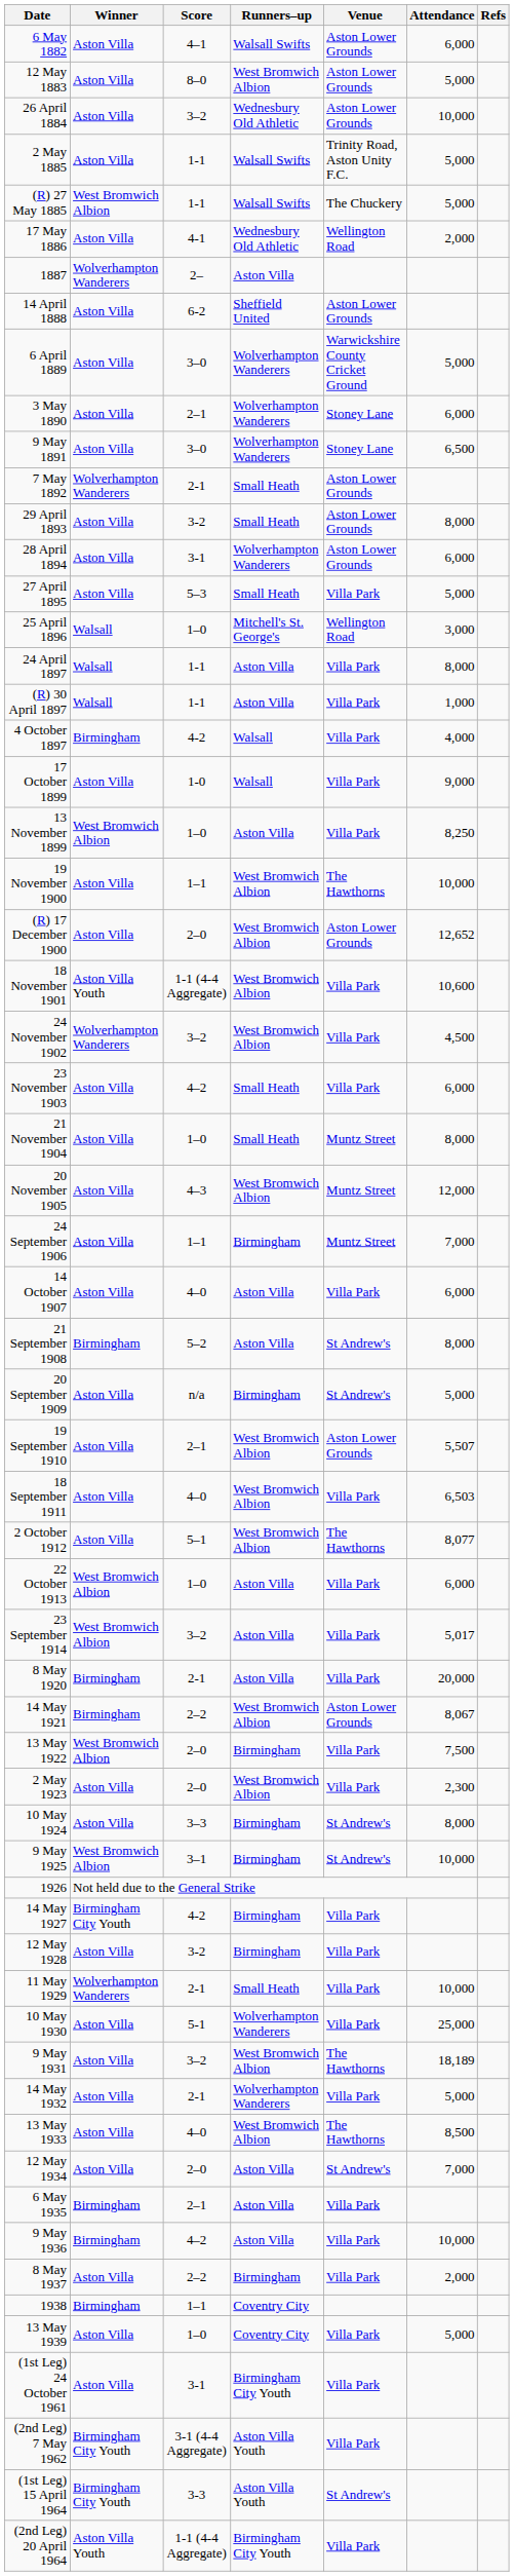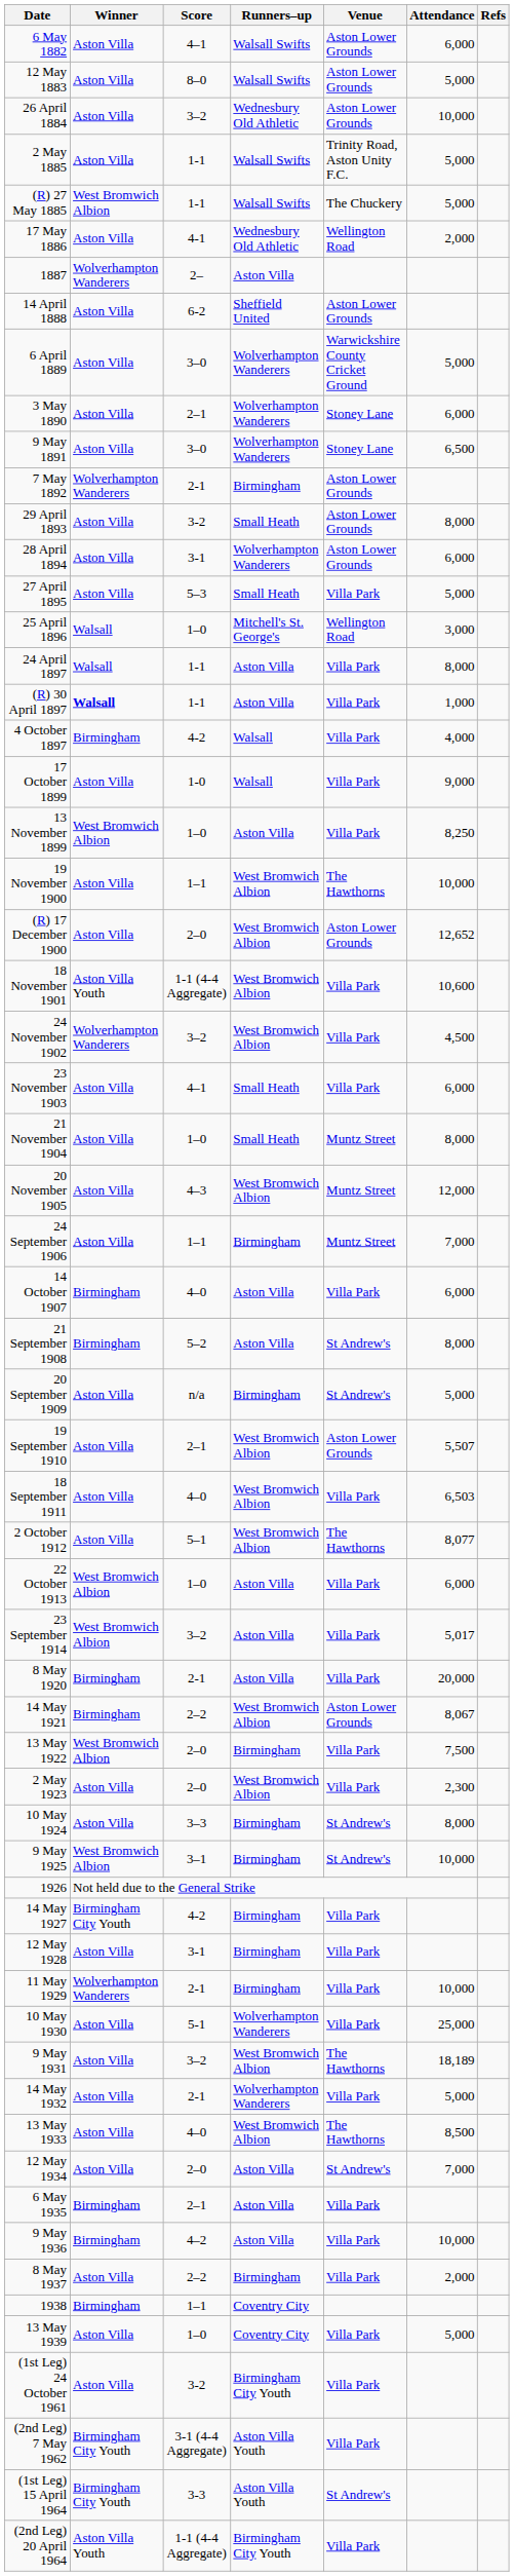 <table class="wikitable">
 <tr>
 <th>Date</th>
 <th>Winner</th>
 <th>Score</th>
 <th>Runners–up</th>
 <th>Venue</th>
 <th>Attendance</th>
 <th>Refs</th>
 </tr>
 <tr>
 <td align=right><a href='#'>6 May 1882</a></td>
 <td><a href='#'>Aston Villa</a></td>
 <td align=center>4–1</td>
 <td><a href='#'>Walsall Swifts</a></td>
 <td><a href='#'>Aston Lower Grounds</a></td>
 <td align=right>6,000</td>
 <td align=center></td>
 </tr>
 <tr>
 <td align=right>12 May 1883</td>
 <td><a href='#'>Aston Villa</a></td>
 <td align=center>8–0</td>
-<td><a href='#'>West Bromwich Albion</a></td>
+<td><a href='#'>Walsall Swifts</a></td>
 <td><a href='#'>Aston Lower Grounds</a></td>
 <td align=right>5,000</td>
 <td align=center></td>
 </tr>
 <tr>
 <td align=right>26 April 1884</td>
 <td><a href='#'>Aston Villa</a></td>
 <td align=center>3–2</td>
 <td><a href='#'>Wednesbury Old Athletic</a></td>
 <td><a href='#'>Aston Lower Grounds</a></td>
 <td align=right>10,000</td>
 <td align=center></td>
 </tr>
 <tr>
 <td align=right>2 May 1885</td>
 <td><a href='#'>Aston Villa</a></td>
 <td align=center>1-1</td>
 <td><a href='#'>Walsall Swifts</a></td>
 <td>Trinity Road, Aston Unity F.C.</td>
 <td align=right>5,000</td>
 <td align=center></td>
 </tr>
 <tr>
 <td align=right>(<a href='#'>R</a>) 27 May 1885</td>
 <td><a href='#'>West Bromwich Albion</a></td>
 <td align=center>1-1</td>
 <td><a href='#'>Walsall Swifts</a></td>
 <td>The Chuckery</td>
 <td align=right>5,000</td>
 <td align=center></td>
 </tr>
 <tr>
 <td align=right>17 May 1886</td>
 <td><a href='#'>Aston Villa</a></td>
 <td align=center>4-1</td>
 <td><a href='#'>Wednesbury Old Athletic</a></td>
 <td><a href='#'>Wellington Road</a></td>
 <td align=right>2,000</td>
 <td align=center></td>
 </tr>
 <tr>
 <td align=right>1887</td>
 <td><a href='#'>Wolverhampton Wanderers</a></td>
 <td align=center>2–</td>
 <td><a href='#'>Aston Villa</a></td>
 <td></td>
 <td align=right></td>
 <td align=center></td>
 </tr>
 <tr>
 <td align=right>14 April 1888</td>
 <td><a href='#'>Aston Villa</a></td>
 <td align=center>6-2</td>
 <td><a href='#'>Sheffield United</a></td>
 <td><a href='#'>Aston Lower Grounds</a></td>
 <td align=right></td>
 <td align=center></td>
 </tr>
 <tr>
 <td align=right>6 April 1889</td>
 <td><a href='#'>Aston Villa</a></td>
 <td align=center>3–0</td>
 <td><a href='#'>Wolverhampton Wanderers</a></td>
 <td><a href='#'>Warwickshire County Cricket Ground</a></td>
 <td align=right>5,000</td>
 <td align=center></td>
 </tr>
 <tr>
 <td align=right>3 May 1890</td>
 <td><a href='#'>Aston Villa</a></td>
 <td align=center>2–1</td>
 <td><a href='#'>Wolverhampton Wanderers</a></td>
 <td><a href='#'>Stoney Lane</a></td>
 <td align=right>6,000</td>
 <td align=center></td>
 </tr>
 <tr>
 <td align=right>9 May 1891</td>
 <td><a href='#'>Aston Villa</a></td>
 <td align=center>3–0</td>
 <td><a href='#'>Wolverhampton Wanderers</a></td>
 <td><a href='#'>Stoney Lane</a></td>
 <td align=right>6,500</td>
 <td align=center></td>
 </tr>
 <tr>
 <td align=right>7 May 1892</td>
 <td><a href='#'>Wolverhampton Wanderers</a></td>
 <td align=center>2-1</td>
-<td><a href='#'>Small Heath</a></td>
+<td><a href='#'>Birmingham</a></td>
 <td><a href='#'>Aston Lower Grounds</a></td>
 <td align=right></td>
 <td align=center></td>
 </tr>
 <tr>
 <td align=right>29 April 1893</td>
 <td><a href='#'>Aston Villa</a></td>
 <td align=center>3-2</td>
 <td><a href='#'>Small Heath</a></td>
 <td><a href='#'>Aston Lower Grounds</a></td>
 <td align=right>8,000</td>
 <td align=center></td>
 </tr>
 <tr>
 <td align=right>28 April 1894</td>
 <td><a href='#'>Aston Villa</a></td>
 <td align=center>3-1</td>
 <td><a href='#'>Wolverhampton Wanderers</a></td>
 <td><a href='#'>Aston Lower Grounds</a></td>
 <td align=right>6,000</td>
 <td align=center></td>
 </tr>
 <tr>
 <td align=right>27 April 1895</td>
 <td><a href='#'>Aston Villa</a></td>
 <td align=center>5–3</td>
 <td><a href='#'>Small Heath</a></td>
 <td><a href='#'>Villa Park</a></td>
 <td align=right>5,000</td>
 <td align=center></td>
 </tr>
 <tr>
 <td align=right>25 April 1896</td>
 <td><a href='#'>Walsall</a></td>
 <td align=center>1–0</td>
 <td><a href='#'>Mitchell's St. George's</a></td>
 <td><a href='#'>Wellington Road</a></td>
 <td align=right>3,000</td>
 <td align=center></td>
 </tr>
 <tr>
 <td align=right>24 April 1897</td>
 <td><a href='#'>Walsall</a></td>
 <td align=center>1-1</td>
 <td><a href='#'>Aston Villa</a></td>
 <td><a href='#'>Villa Park</a></td>
 <td align=right>8,000</td>
 <td align=center></td>
 </tr>
 <tr>
 <td align=right>(<a href='#'>R</a>) 30 April 1897</td>
-<td><a href='#'>Walsall</a></td>
+<td><strong><a href='#'>Walsall</a></strong></td>
 <td align=center>1-1</td>
 <td><a href='#'>Aston Villa</a></td>
 <td><a href='#'>Villa Park</a></td>
 <td align=right>1,000</td>
 <td align=center></td>
 </tr>
 <tr>
 <td align=right>4 October 1897</td>
 <td><a href='#'>Birmingham</a></td>
 <td align=center>4-2</td>
 <td><a href='#'>Walsall</a></td>
 <td><a href='#'>Villa Park</a></td>
 <td align=right>4,000</td>
 <td align=center></td>
 </tr>
 <tr>
 <td align=right>17 October 1899</td>
 <td><a href='#'>Aston Villa</a></td>
 <td align=center>1-0</td>
 <td><a href='#'>Walsall</a></td>
 <td><a href='#'>Villa Park</a></td>
 <td align=right>9,000</td>
 <td align=center></td>
 </tr>
 <tr>
 <td align=right>13 November 1899</td>
 <td><a href='#'>West Bromwich Albion</a></td>
 <td align=center>1–0</td>
 <td><a href='#'>Aston Villa</a></td>
 <td><a href='#'>Villa Park</a></td>
 <td align=right>8,250</td>
 <td align=center></td>
 </tr>
 <tr>
 <td align=right>19 November 1900</td>
 <td><a href='#'>Aston Villa</a></td>
 <td align=center>1–1</td>
 <td><a href='#'>West Bromwich Albion</a></td>
 <td><a href='#'>The Hawthorns</a></td>
 <td align=right>10,000</td>
 <td align=center></td>
 </tr>
 <tr>
 <td align=right>(<a href='#'>R</a>) 17 December 1900</td>
 <td><a href='#'>Aston Villa</a></td>
 <td align=center>2–0</td>
 <td><a href='#'>West Bromwich Albion</a></td>
 <td><a href='#'>Aston Lower Grounds</a></td>
 <td align=right>12,652</td>
 <td align=center></td>
 </tr>
 <tr>
 <td align=right>18 November 1901</td>
 <td><a href='#'>Aston Villa</a> Youth</td>
 <td align=center>1-1 (4-4 Aggregate)</td>
 <td><a href='#'>West Bromwich Albion</a></td>
 <td><a href='#'>Villa Park</a></td>
 <td align=right>10,600</td>
 <td align=center></td>
 </tr>
 <tr>
 <td align=right>24 November 1902</td>
 <td><a href='#'>Wolverhampton Wanderers</a></td>
 <td align=center>3–2</td>
 <td><a href='#'>West Bromwich Albion</a></td>
 <td><a href='#'>Villa Park</a></td>
 <td align=right>4,500</td>
 <td align=center></td>
 </tr>
 <tr>
 <td align=right>23 November 1903</td>
 <td><a href='#'>Aston Villa</a></td>
-<td align=center>4–2</td>
+<td align=center>4–1</td>
 <td><a href='#'>Small Heath</a></td>
 <td><a href='#'>Villa Park</a></td>
 <td align=right>6,000</td>
 <td align=center></td>
 </tr>
 <tr>
 <td align=right>21 November 1904</td>
 <td><a href='#'>Aston Villa</a></td>
 <td align=center>1–0</td>
 <td><a href='#'>Small Heath</a></td>
 <td><a href='#'>Muntz Street</a></td>
 <td align=right>8,000</td>
 <td align=center></td>
 </tr>
 <tr>
 <td align=right>20 November 1905</td>
 <td><a href='#'>Aston Villa</a></td>
 <td align=center>4–3</td>
 <td><a href='#'>West Bromwich Albion</a></td>
 <td><a href='#'>Muntz Street</a></td>
 <td align=right>12,000</td>
 <td align=center></td>
 </tr>
 <tr>
 <td align=right>24 September 1906</td>
 <td><a href='#'>Aston Villa</a></td>
 <td align=center>1–1</td>
 <td><a href='#'>Birmingham</a></td>
 <td><a href='#'>Muntz Street</a></td>
 <td align=right>7,000</td>
 <td align=center></td>
 </tr>
 <tr>
 <td align=right>14 October 1907</td>
-<td><a href='#'>Aston Villa</a></td>
+<td><a href='#'>Birmingham</a></td>
 <td align=center>4–0</td>
 <td><a href='#'>Aston Villa</a></td>
 <td><a href='#'>Villa Park</a></td>
 <td align=right>6,000</td>
 <td align=center></td>
 </tr>
 <tr>
 <td align=right>21 September 1908</td>
 <td><a href='#'>Birmingham</a></td>
 <td align=center>5–2</td>
 <td><a href='#'>Aston Villa</a></td>
 <td><a href='#'>St Andrew's</a></td>
 <td align=right>8,000</td>
 <td align=center></td>
 </tr>
 <tr>
 <td align=right>20 September 1909</td>
 <td><a href='#'>Aston Villa</a></td>
 <td align=center>n/a</td>
 <td><a href='#'>Birmingham</a></td>
 <td><a href='#'>St Andrew's</a></td>
 <td align=right>5,000</td>
 <td align=center></td>
 </tr>
 <tr>
 <td align=right>19 September 1910</td>
 <td><a href='#'>Aston Villa</a></td>
 <td align=center>2–1</td>
 <td><a href='#'>West Bromwich Albion</a></td>
 <td><a href='#'>Aston Lower Grounds</a></td>
 <td align=right>5,507</td>
 <td align=center></td>
 </tr>
 <tr>
 <td align=right>18 September 1911</td>
 <td><a href='#'>Aston Villa</a></td>
 <td align=center>4–0</td>
 <td><a href='#'>West Bromwich Albion</a></td>
 <td><a href='#'>Villa Park</a></td>
 <td align=right>6,503</td>
 <td align=center></td>
 </tr>
 <tr>
 <td align=right>2 October 1912</td>
 <td><a href='#'>Aston Villa</a></td>
 <td align=center>5–1</td>
 <td><a href='#'>West Bromwich Albion</a></td>
 <td><a href='#'>The Hawthorns</a></td>
 <td align=right>8,077</td>
 <td align=center></td>
 </tr>
 <tr>
 <td align=right>22 October 1913</td>
 <td><a href='#'>West Bromwich Albion</a></td>
 <td align=center>1–0</td>
 <td><a href='#'>Aston Villa</a></td>
 <td><a href='#'>Villa Park</a></td>
 <td align=right>6,000</td>
 <td align=center></td>
 </tr>
 <tr>
 <td align=right>23 September 1914</td>
 <td><a href='#'>West Bromwich Albion</a></td>
 <td align=center>3–2</td>
 <td><a href='#'>Aston Villa</a></td>
 <td><a href='#'>Villa Park</a></td>
 <td align=right>5,017</td>
 <td align=center></td>
 </tr>
 <tr>
 <td align=right>8 May 1920</td>
 <td><a href='#'>Birmingham</a></td>
 <td align=center>2-1</td>
 <td><a href='#'>Aston Villa</a></td>
 <td><a href='#'>Villa Park</a></td>
 <td align=right>20,000</td>
 <td align=center></td>
 </tr>
 <tr>
 <td align=right>14 May 1921</td>
 <td><a href='#'>Birmingham</a></td>
 <td align=center>2–2</td>
 <td><a href='#'>West Bromwich Albion</a></td>
 <td><a href='#'>Aston Lower Grounds</a></td>
 <td align=right>8,067</td>
 <td align=center></td>
 </tr>
 <tr>
 <td align=right>13 May 1922</td>
 <td><a href='#'>West Bromwich Albion</a></td>
 <td align=center>2–0</td>
 <td><a href='#'>Birmingham</a></td>
 <td><a href='#'>Villa Park</a></td>
 <td align=right>7,500</td>
 <td align=center></td>
 </tr>
 <tr>
 <td align=right>2 May 1923</td>
 <td><a href='#'>Aston Villa</a></td>
 <td align=center>2–0</td>
 <td><a href='#'>West Bromwich Albion</a></td>
 <td><a href='#'>Villa Park</a></td>
 <td align=right>2,300</td>
 <td align=center></td>
 </tr>
 <tr>
 <td align=right>10 May 1924</td>
 <td><a href='#'>Aston Villa</a></td>
 <td align=center>3–3</td>
 <td><a href='#'>Birmingham</a></td>
 <td><a href='#'>St Andrew's</a></td>
 <td align=right>8,000</td>
 <td align=center></td>
 </tr>
 <tr>
 <td align=right>9 May 1925</td>
 <td><a href='#'>West Bromwich Albion</a></td>
 <td align=center>3–1</td>
 <td><a href='#'>Birmingham</a></td>
 <td><a href='#'>St Andrew's</a></td>
 <td align=right>10,000</td>
 <td align=center></td>
 </tr>
 <tr>
 <td align=right>1926</td>
 <td colspan=5>Not held due to the <a href='#'>General Strike</a></td>
 <td align=center></td>
 </tr>
 <tr>
 <td align=right>14 May 1927</td>
 <td><a href='#'>Birmingham City</a> Youth</td>
 <td align=center>4-2</td>
 <td><a href='#'>Birmingham</a></td>
 <td><a href='#'>Villa Park</a></td>
 <td align=right></td>
 <td align=center></td>
 </tr>
 <tr>
 <td align=right>12 May 1928</td>
 <td><a href='#'>Aston Villa</a></td>
-<td align=center>3-2</td>
+<td align=center>3-1</td>
 <td><a href='#'>Birmingham</a></td>
 <td><a href='#'>Villa Park</a></td>
 <td align=right></td>
 <td align=center></td>
 </tr>
 <tr>
 <td align=right>11 May 1929</td>
 <td><a href='#'>Wolverhampton Wanderers</a></td>
 <td align=center>2-1</td>
-<td><a href='#'>Small Heath</a></td>
+<td><a href='#'>Birmingham</a></td>
 <td><a href='#'>Villa Park</a></td>
 <td align=right>10,000</td>
 <td align=center></td>
 </tr>
 <tr>
 <td align=right>10 May 1930</td>
 <td><a href='#'>Aston Villa</a></td>
 <td align=center>5-1</td>
 <td><a href='#'>Wolverhampton Wanderers</a></td>
 <td><a href='#'>Villa Park</a></td>
 <td align=right>25,000</td>
 <td align=center></td>
 </tr>
 <tr>
 <td align=right>9 May 1931</td>
 <td><a href='#'>Aston Villa</a></td>
 <td align=center>3–2</td>
 <td><a href='#'>West Bromwich Albion</a></td>
 <td><a href='#'>The Hawthorns</a></td>
 <td align=right>18,189</td>
 <td align=center></td>
 </tr>
 <tr>
 <td align=right>14 May 1932</td>
 <td><a href='#'>Aston Villa</a></td>
 <td align=center>2-1</td>
 <td><a href='#'>Wolverhampton Wanderers</a></td>
 <td><a href='#'>Villa Park</a></td>
 <td align=right>5,000</td>
 <td align=center></td>
 </tr>
 <tr>
 <td align=right>13 May 1933</td>
 <td><a href='#'>Aston Villa</a></td>
 <td align=center>4–0</td>
 <td><a href='#'>West Bromwich Albion</a></td>
 <td><a href='#'>The Hawthorns</a></td>
 <td align=right>8,500</td>
 <td align=center></td>
 </tr>
 <tr>
 <td align=right>12 May 1934</td>
 <td><a href='#'>Aston Villa</a></td>
 <td align=center>2–0</td>
 <td><a href='#'>Aston Villa</a></td>
 <td><a href='#'>St Andrew's</a></td>
 <td align=right>7,000</td>
 <td align=center></td>
 </tr>
 <tr>
 <td align=right>6 May 1935</td>
 <td><a href='#'>Birmingham</a></td>
 <td align=center>2–1</td>
 <td><a href='#'>Aston Villa</a></td>
 <td><a href='#'>Villa Park</a></td>
 <td align=right></td>
 <td align=center></td>
 </tr>
 <tr>
 <td align=right>9 May 1936</td>
 <td><a href='#'>Birmingham</a></td>
 <td align=center>4–2</td>
 <td><a href='#'>Aston Villa</a></td>
 <td><a href='#'>Villa Park</a></td>
 <td align=right>10,000</td>
 <td align=center></td>
 </tr>
 <tr>
 <td align=right>8 May 1937</td>
 <td><a href='#'>Aston Villa</a></td>
 <td align=center>2–2</td>
 <td><a href='#'>Birmingham</a></td>
 <td><a href='#'>Villa Park</a></td>
 <td align=right>2,000</td>
 <td align=center></td>
 </tr>
 <tr>
 <td align=right>1938</td>
 <td><a href='#'>Birmingham</a></td>
 <td align=center>1–1</td>
 <td><a href='#'>Coventry City</a></td>
 <td></td>
 <td align=right></td>
 <td align=center></td>
 </tr>
 <tr>
 <td align=right>13 May 1939</td>
 <td><a href='#'>Aston Villa</a></td>
 <td align=center>1–0</td>
 <td><a href='#'>Coventry City</a></td>
 <td><a href='#'>Villa Park</a></td>
 <td align=right>5,000</td>
 <td align=center></td>
 </tr>
 <tr>
 <td align=right>(1st Leg) 24 October 1961</td>
 <td><a href='#'>Aston Villa</a></td>
-<td align=center>3-1</td>
+<td align=center>3-2</td>
 <td><a href='#'>Birmingham City</a> Youth</td>
 <td><a href='#'>Villa Park</a></td>
 <td align=right></td>
 <td align=center></td>
 </tr>
 <tr>
 <td align=right>(2nd Leg) 7 May 1962</td>
 <td><a href='#'>Birmingham City</a> Youth</td>
 <td align=center>3-1 (4-4 Aggregate)</td>
 <td><a href='#'>Aston Villa</a> Youth</td>
 <td><a href='#'>Villa Park</a></td>
 <td align=right></td>
 <td align=center></td>
 </tr>
 <tr>
 <td align=right>(1st Leg) 15 April 1964</td>
 <td><a href='#'>Birmingham City</a> Youth</td>
 <td align=center>3-3</td>
 <td><a href='#'>Aston Villa</a> Youth</td>
 <td><a href='#'>St Andrew's</a></td>
 <td align=right></td>
 <td align=center></td>
 </tr>
 <tr>
 <td align=right>(2nd Leg) 20 April 1964</td>
 <td><a href='#'>Aston Villa</a> Youth</td>
 <td align=center>1-1 (4-4 Aggregate)</td>
 <td><a href='#'>Birmingham City</a> Youth</td>
 <td><a href='#'>Villa Park</a></td>
 <td align=right></td>
 <td align=center></td>
 </tr>
 </table>
